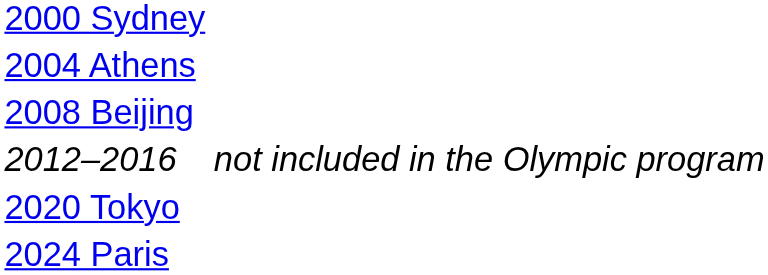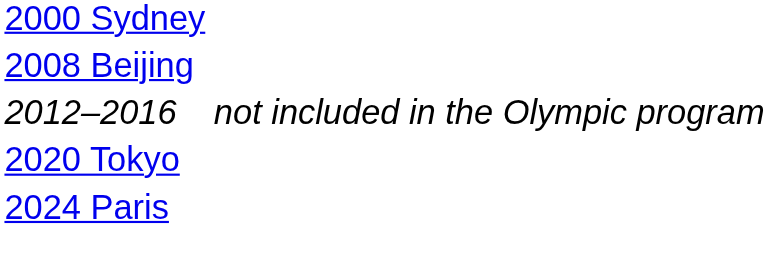 <table>
 <tr valign="top">
 <td><a href='#'>2000 Sydney</a><br></td>
 <td></td>
 <td nowrap></td>
 <td></td>
-</tr>
-<tr valign="top">
-<td><a href='#'>2004 Athens</a><br></td>
-<td nowrap></td>
-<td></td>
-<td nowrap></td>
 </tr>
 <tr valign="top">
 <td><a href='#'>2008 Beijing</a><br></td>
 <td></td>
 <td></td>
 <td></td>
 </tr>
 <tr>
 <td><em>2012–2016</em></td>
 <td colspan=3 align=center><em>not included in the Olympic program</em></td>
 </tr>
 <tr valign="top">
 <td><a href='#'>2020 Tokyo</a><br></td>
 <td></td>
 <td></td>
 <td></td>
 </tr>
 <tr>
 <td><a href='#'>2024 Paris</a><br></td>
 <td></td>
 <td></td>
 <td></td>
 </tr>
 <tr>
 </tr>
 </table>
